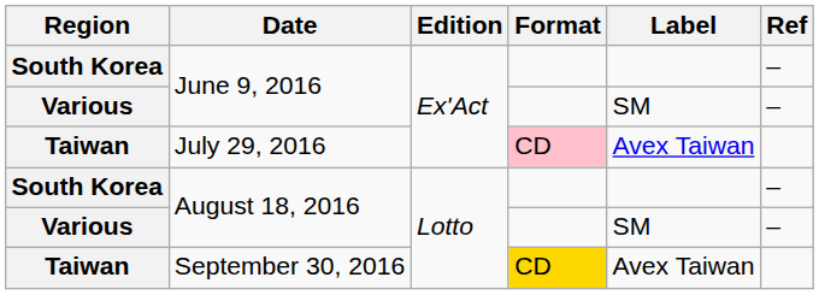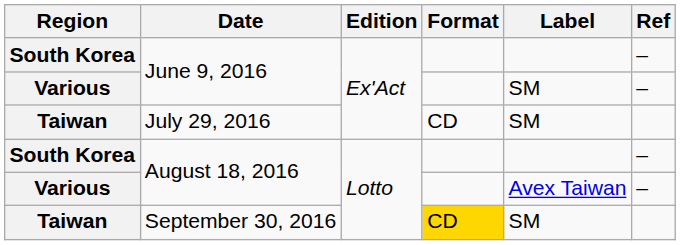 <table class="wikitable plainrowheaders">
 <tr>
 <th scope="col">Region</th>
 <th scope="col">Date</th>
 <th scope="col">Edition</th>
 <th scope="col">Format</th>
 <th scope="col">Label</th>
 <th scope="col">Ref</th>
 </tr>
 <tr>
 <th scope= "row">South Korea</th>
 <td rowspan=2>June 9, 2016</td>
 <td rowspan="3"><em>Ex'Act</em></td>
 <td></td>
 <td></td>
 <td>–</td>
 </tr>
 <tr>
 <th scope="row">Various </th>
 <td></td>
 <td>SM</td>
 <td>–</td>
 </tr>
 <tr>
 <th scope="row">Taiwan</th>
 <td>July 29, 2016</td>
-<td style="background: pink;">CD</td>
-<td><a href='#'>Avex Taiwan</a></td>
+<td>CD</td>
+<td>SM</td>
 <td style="text-align:center"></td>
 </tr>
 <tr>
 <th scope="row">South Korea</th>
 <td rowspan="2">August 18, 2016</td>
 <td rowspan="3"><em>Lotto</em></td>
 <td></td>
 <td></td>
 <td>–</td>
 </tr>
 <tr>
 <th scope="row">Various </th>
 <td></td>
-<td>SM</td>
+<td><a href='#'>Avex Taiwan</a></td>
 <td>–</td>
 </tr>
 <tr>
 <th scope="row">Taiwan</th>
 <td>September 30, 2016</td>
 <td style="background: gold;">CD</td>
-<td>Avex Taiwan</td>
+<td>SM</td>
 <td style="text-align:center"></td>
 </tr>
 </table>
